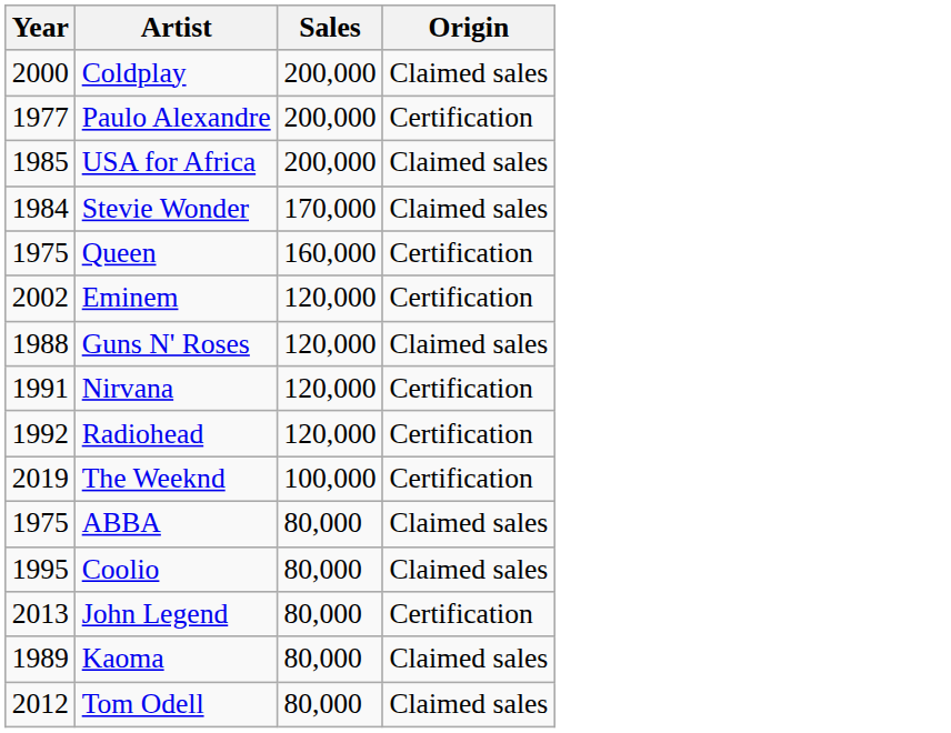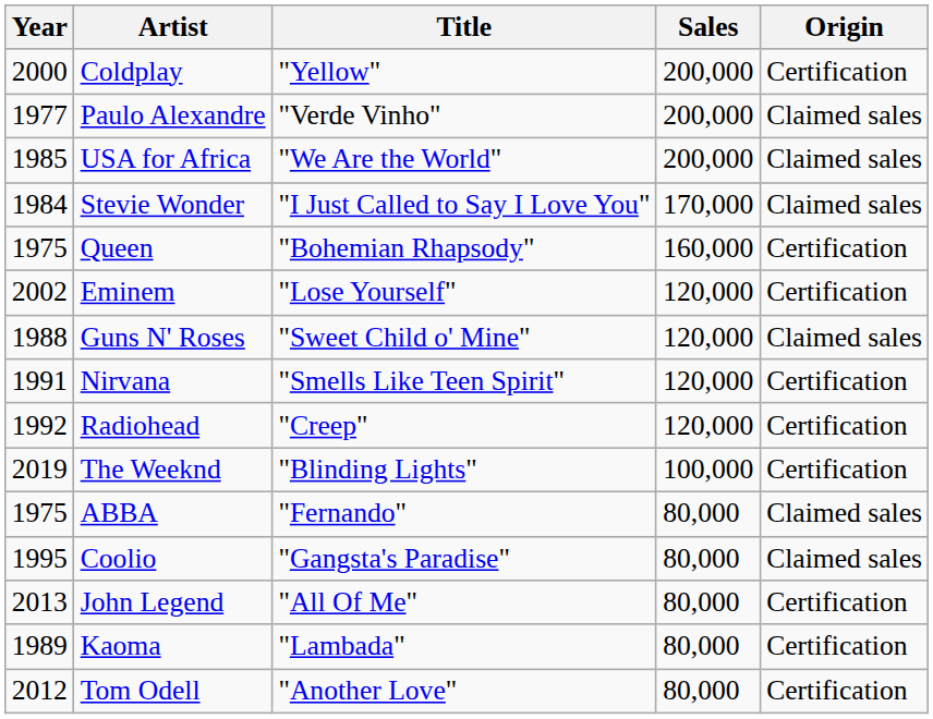 <table class="wikitable">
 <tr>
 <th>Year</th>
 <th>Artist</th>
+<th>Title</th>
 <th>Sales</th>
 <th>Origin</th>
 </tr>
 <tr>
 <td>2000</td>
 <td><a href='#'>Coldplay</a></td>
+<td>"<a href='#'>Yellow</a>"</td>
+<td>200,000</td>
+<td>Certification</td>
+</tr>
+<tr>
+<td>1977</td>
+<td><a href='#'>Paulo Alexandre</a></td>
+<td>"Verde Vinho"</td>
 <td>200,000</td>
 <td>Claimed sales</td>
 </tr>
 <tr>
-<td>1977</td>
-<td><a href='#'>Paulo Alexandre</a></td>
-<td>200,000</td>
-<td>Certification</td>
-</tr>
-<tr>
 <td>1985</td>
 <td><a href='#'>USA for Africa</a></td>
+<td>"<a href='#'>We Are the World</a>"</td>
 <td>200,000</td>
 <td>Claimed sales</td>
 </tr>
 <tr>
 <td>1984</td>
 <td><a href='#'>Stevie Wonder</a></td>
+<td>"<a href='#'>I Just Called to Say I Love You</a>"</td>
 <td>170,000</td>
 <td>Claimed sales</td>
 </tr>
 <tr>
 <td>1975</td>
 <td><a href='#'>Queen</a></td>
+<td>"<a href='#'>Bohemian Rhapsody</a>"</td>
 <td>160,000</td>
 <td>Certification</td>
 </tr>
 <tr>
 <td>2002</td>
 <td><a href='#'>Eminem</a></td>
+<td>"<a href='#'>Lose Yourself</a>"</td>
 <td>120,000</td>
 <td>Certification</td>
 </tr>
 <tr>
 <td>1988</td>
 <td><a href='#'>Guns N' Roses</a></td>
+<td>"<a href='#'>Sweet Child o' Mine</a>"</td>
 <td>120,000</td>
 <td>Claimed sales</td>
 </tr>
 <tr>
 <td>1991</td>
 <td><a href='#'>Nirvana</a></td>
+<td>"<a href='#'>Smells Like Teen Spirit</a>"</td>
 <td>120,000</td>
 <td>Certification</td>
 </tr>
 <tr>
 <td>1992</td>
 <td><a href='#'>Radiohead</a></td>
+<td>"<a href='#'>Creep</a>"</td>
 <td>120,000</td>
 <td>Certification</td>
 </tr>
 <tr>
 <td>2019</td>
 <td><a href='#'>The Weeknd</a></td>
+<td>"<a href='#'>Blinding Lights</a>"</td>
 <td>100,000</td>
 <td>Certification</td>
 </tr>
 <tr>
 <td>1975</td>
 <td><a href='#'>ABBA</a></td>
+<td>"<a href='#'>Fernando</a>"</td>
 <td>80,000</td>
 <td>Claimed sales</td>
 </tr>
 <tr>
 <td>1995</td>
 <td><a href='#'>Coolio</a></td>
+<td>"<a href='#'>Gangsta's Paradise</a>"</td>
 <td>80,000</td>
 <td>Claimed sales</td>
 </tr>
 <tr>
 <td>2013</td>
 <td><a href='#'>John Legend</a></td>
+<td>"<a href='#'>All Of Me</a>"</td>
 <td>80,000</td>
 <td>Certification</td>
 </tr>
 <tr>
 <td>1989</td>
 <td><a href='#'>Kaoma</a></td>
+<td>"<a href='#'>Lambada</a>"</td>
 <td>80,000</td>
-<td>Claimed sales</td>
+<td>Certification</td>
 </tr>
 <tr>
 <td>2012</td>
 <td><a href='#'>Tom Odell</a></td>
+<td>"<a href='#'>Another Love</a>"</td>
 <td>80,000</td>
-<td>Claimed sales</td>
+<td>Certification</td>
 </tr>
 </table>
